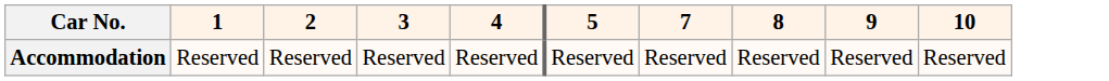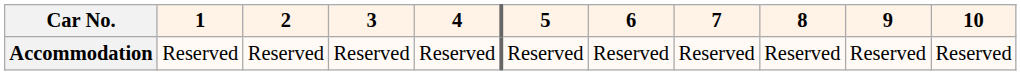 <table class="wikitable">
 <tr>
 <th>Car No.</th>
 <th style="background: #FFF2E6">1</th>
 <th style="background: #FFF2E6">2</th>
 <th style="background: #FFF2E6">3</th>
 <th style="background: #FFF2E6">4</th>
 <th style="border-left:solid 3px #666; background: #FFF2E6">5</th>
+<th style="background: #FFF2E6">6</th>
 <th style="background: #FFF2E6">7</th>
 <th style="background: #FFF2E6">8</th>
 <th style="background: #FFF2E6">9</th>
 <th style="background: #FFF2E6">10</th>
 </tr>
 <tr>
 <th>Accommodation</th>
 <td style="background: #FFFAF5">Reserved</td>
 <td style="background: #FFFAF5">Reserved</td>
 <td style="background: #FFFAF5">Reserved</td>
 <td style="background: #FFFAF5">Reserved</td>
 <td style="border-left:solid 3px #666; background: #FFFAF5">Reserved</td>
 <td style="background: #FFFAF5">Reserved</td>
 <td style="background: #FFFAF5">Reserved</td>
 <td style="background: #FFFAF5">Reserved</td>
 <td style="background: #FFFAF5">Reserved</td>
+<td style="background: #FFFAF5">Reserved</td>
 </tr>
 </table>
